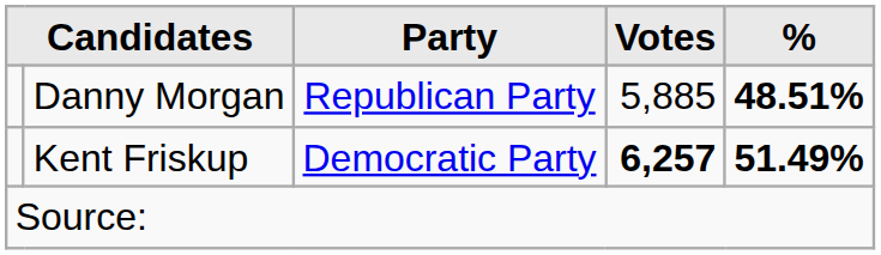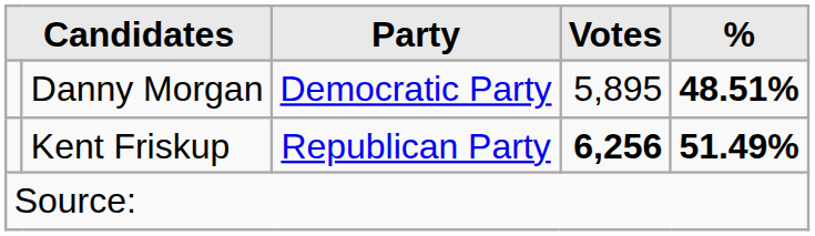 <table class=wikitable style="font-size:85%; text-align:right;">
 <tr>
 <th style="background:#e9e9e9; text-align:center;" colspan="2">Candidates</th>
 <th style="background:#e9e9e9; text-align:center;">Party</th>
 <th style="background:#e9e9e9; text-align:center;">Votes</th>
 <th style="background:#e9e9e9; text-align:center;">%</th>
 </tr>
 <tr>
 <td></td>
 <td align=left>Danny Morgan</td>
-<td align=center><a href='#'>Republican Party</a></td>
-<td>5,885</td>
+<td align=center><a href='#'>Democratic Party</a></td>
+<td>5,895</td>
 <td><strong>48.51%</strong></td>
 </tr>
 <tr>
 <td></td>
 <td align=left>Kent Friskup</td>
-<td align=center><a href='#'>Democratic Party</a></td>
-<td><strong>6,257</strong></td>
+<td align=center><a href='#'>Republican Party</a></td>
+<td><strong>6,256</strong></td>
 <td><strong>51.49%</strong></td>
 </tr>
 <tr>
 <td style="text-align:left;" colspan="6">Source: </td>
 </tr>
 </table>
